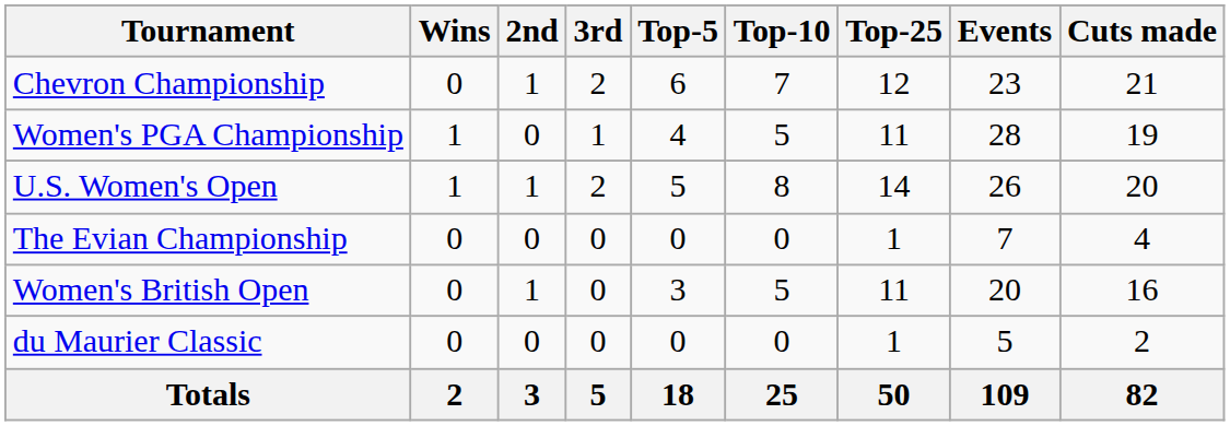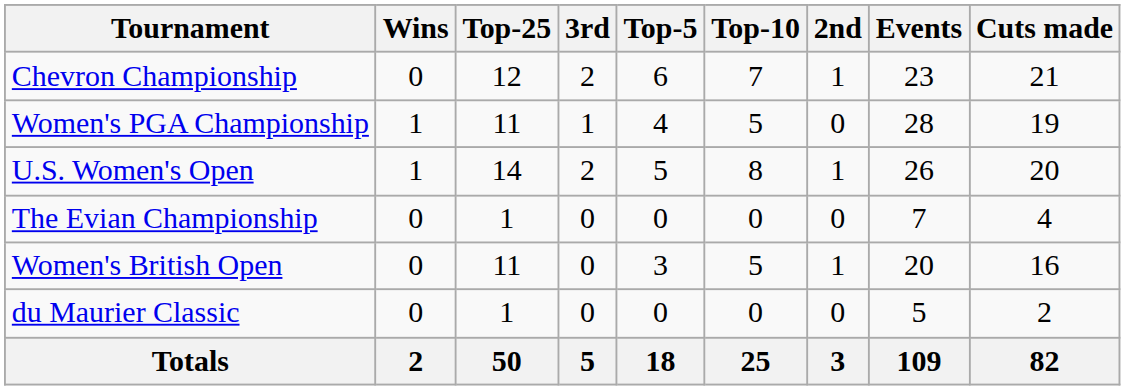 <table class=wikitable style=text-align:center>
 <tr>
 <th>Tournament</th>
 <th>Wins</th>
-<th>2nd</th>
+<th>Top-25</th>
 <th>3rd</th>
 <th>Top-5</th>
 <th>Top-10</th>
-<th>Top-25</th>
+<th>2nd</th>
 <th>Events</th>
 <th>Cuts made</th>
 </tr>
 <tr>
 <td align=left><a href='#'>Chevron Championship</a></td>
 <td>0</td>
-<td>1</td>
+<td>12</td>
 <td>2</td>
 <td>6</td>
 <td>7</td>
-<td>12</td>
+<td>1</td>
 <td>23</td>
 <td>21</td>
 </tr>
 <tr>
 <td align=left><a href='#'>Women's PGA Championship</a></td>
 <td>1</td>
-<td>0</td>
+<td>11</td>
 <td>1</td>
 <td>4</td>
 <td>5</td>
-<td>11</td>
+<td>0</td>
 <td>28</td>
 <td>19</td>
 </tr>
 <tr>
 <td align=left><a href='#'>U.S. Women's Open</a></td>
 <td>1</td>
-<td>1</td>
+<td>14</td>
 <td>2</td>
 <td>5</td>
 <td>8</td>
-<td>14</td>
+<td>1</td>
 <td>26</td>
 <td>20</td>
 </tr>
 <tr>
 <td align=left><a href='#'>The Evian Championship</a></td>
 <td>0</td>
+<td>1</td>
 <td>0</td>
 <td>0</td>
 <td>0</td>
 <td>0</td>
-<td>1</td>
 <td>7</td>
 <td>4</td>
 </tr>
 <tr>
 <td align=left><a href='#'>Women's British Open</a></td>
 <td>0</td>
-<td>1</td>
+<td>11</td>
 <td>0</td>
 <td>3</td>
 <td>5</td>
-<td>11</td>
+<td>1</td>
 <td>20</td>
 <td>16</td>
 </tr>
 <tr>
 <td align=left><a href='#'>du Maurier Classic</a></td>
 <td>0</td>
+<td>1</td>
 <td>0</td>
 <td>0</td>
 <td>0</td>
 <td>0</td>
-<td>1</td>
 <td>5</td>
 <td>2</td>
 </tr>
 <tr>
 <th>Totals</th>
 <th>2</th>
-<th>3</th>
+<th>50</th>
 <th>5</th>
 <th>18</th>
 <th>25</th>
-<th>50</th>
+<th>3</th>
 <th>109</th>
 <th>82</th>
 </tr>
 </table>
